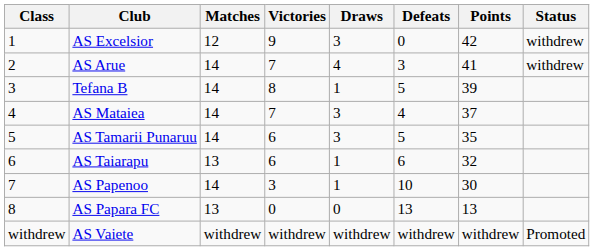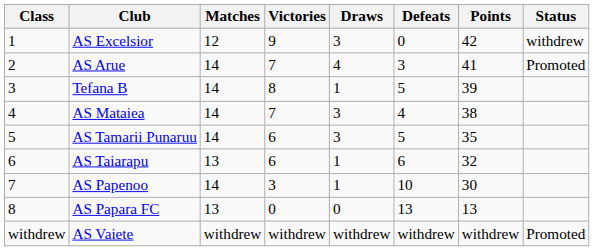 <table class="wikitable sortable"">
 <tr>
 <th>Class</th>
 <th>Club</th>
 <th>Matches</th>
 <th>Victories</th>
 <th>Draws</th>
 <th>Defeats</th>
 <th>Points</th>
 <th>Status</th>
 </tr>
 <tr !bgcolor=#ff0|align="center">
 <td>1</td>
 <td><a href='#'>AS Excelsior</a></td>
 <td>12</td>
 <td>9</td>
 <td>3</td>
 <td>0</td>
 <td>42</td>
 <td>withdrew</td>
 </tr>
 <tr !bgcolor=#ff0|align="center">
 <td>2</td>
 <td><a href='#'>AS Arue</a></td>
 <td>14</td>
 <td>7</td>
 <td>4</td>
 <td>3</td>
 <td>41</td>
-<td>withdrew</td>
+<td>Promoted</td>
 </tr>
 <tr !bgcolor=#ff0|align="center">
 <td>3</td>
 <td><a href='#'>Tefana B</a></td>
 <td>14</td>
 <td>8</td>
 <td>1</td>
 <td>5</td>
 <td>39</td>
 </tr>
 <tr !bgcolor=#ff0|align="center">
 <td>4</td>
 <td><a href='#'>AS Mataiea</a></td>
 <td>14</td>
 <td>7</td>
 <td>3</td>
 <td>4</td>
-<td>37</td>
+<td>38</td>
 <td></td>
 </tr>
 <tr !bgcolor=#ff0|align="center">
 <td>5</td>
 <td><a href='#'>AS Tamarii Punaruu</a></td>
 <td>14</td>
 <td>6</td>
 <td>3</td>
 <td>5</td>
 <td>35</td>
 <td></td>
 </tr>
 <tr !bgcolor=#ff0|align="center">
 <td>6</td>
 <td><a href='#'>AS Taiarapu</a></td>
 <td>13</td>
 <td>6</td>
 <td>1</td>
 <td>6</td>
 <td>32</td>
 <td></td>
 </tr>
 <tr !bgcolor=#ff0|align="center">
 <td>7</td>
 <td><a href='#'>AS Papenoo</a></td>
 <td>14</td>
 <td>3</td>
 <td>1</td>
 <td>10</td>
 <td>30</td>
 <td></td>
 </tr>
 <tr !bgcolor=#ff0|align="center">
 <td>8</td>
 <td><a href='#'>AS Papara FC</a></td>
 <td>13</td>
 <td>0</td>
 <td>0</td>
 <td>13</td>
 <td>13</td>
 <td></td>
 </tr>
 <tr !bgcolor=#ff0|align="center">
 <td>withdrew</td>
 <td><a href='#'>AS Vaiete</a></td>
 <td>withdrew</td>
 <td>withdrew</td>
 <td>withdrew</td>
 <td>withdrew</td>
 <td>withdrew</td>
 <td>Promoted</td>
 </tr>
 </table>
